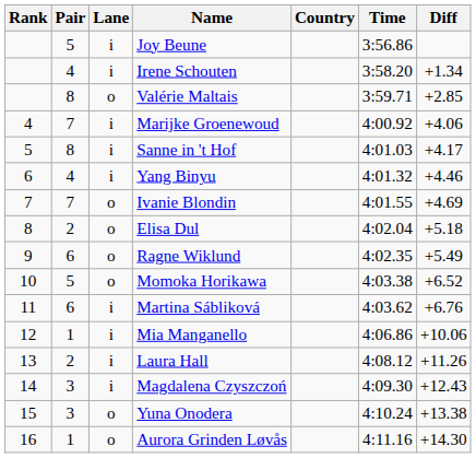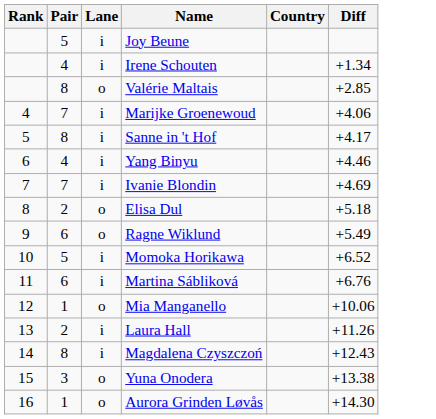 <table class="wikitable sortable" style="text-align:center">
 <tr>
 <th>Rank</th>
 <th>Pair</th>
 <th>Lane</th>
 <th>Name</th>
 <th>Country</th>
-<th>Time</th>
 <th>Diff</th>
 </tr>
 <tr>
 <td></td>
 <td>5</td>
 <td>i</td>
 <td align=left><a href='#'>Joy Beune</a></td>
 <td align=left></td>
-<td>3:56.86</td>
 <td></td>
 </tr>
 <tr>
 <td></td>
 <td>4</td>
 <td>i</td>
 <td align=left><a href='#'>Irene Schouten</a></td>
 <td align=left></td>
-<td>3:58.20</td>
 <td>+1.34</td>
 </tr>
 <tr>
 <td></td>
 <td>8</td>
 <td>o</td>
 <td align=left><a href='#'>Valérie Maltais</a></td>
 <td align=left></td>
-<td>3:59.71</td>
 <td>+2.85</td>
 </tr>
 <tr>
 <td>4</td>
 <td>7</td>
 <td>i</td>
 <td align=left><a href='#'>Marijke Groenewoud</a></td>
 <td align=left></td>
-<td>4:00.92</td>
 <td>+4.06</td>
 </tr>
 <tr>
 <td>5</td>
 <td>8</td>
 <td>i</td>
 <td align=left><a href='#'>Sanne in 't Hof</a></td>
 <td align=left></td>
-<td>4:01.03</td>
 <td>+4.17</td>
 </tr>
 <tr>
 <td>6</td>
 <td>4</td>
 <td>i</td>
 <td align=left><a href='#'>Yang Binyu</a></td>
 <td align=left></td>
-<td>4:01.32</td>
 <td>+4.46</td>
 </tr>
 <tr>
 <td>7</td>
 <td>7</td>
-<td>o</td>
+<td>i</td>
 <td align=left><a href='#'>Ivanie Blondin</a></td>
 <td align=left></td>
-<td>4:01.55</td>
 <td>+4.69</td>
 </tr>
 <tr>
 <td>8</td>
 <td>2</td>
 <td>o</td>
 <td align=left><a href='#'>Elisa Dul</a></td>
 <td align=left></td>
-<td>4:02.04</td>
 <td>+5.18</td>
 </tr>
 <tr>
 <td>9</td>
 <td>6</td>
 <td>o</td>
 <td align=left><a href='#'>Ragne Wiklund</a></td>
 <td align=left></td>
-<td>4:02.35</td>
 <td>+5.49</td>
 </tr>
 <tr>
 <td>10</td>
 <td>5</td>
-<td>o</td>
+<td>i</td>
 <td align=left><a href='#'>Momoka Horikawa</a></td>
 <td align=left></td>
-<td>4:03.38</td>
 <td>+6.52</td>
 </tr>
 <tr>
 <td>11</td>
 <td>6</td>
 <td>i</td>
 <td align=left><a href='#'>Martina Sábliková</a></td>
 <td align=left></td>
-<td>4:03.62</td>
 <td>+6.76</td>
 </tr>
 <tr>
 <td>12</td>
 <td>1</td>
-<td>i</td>
+<td>o</td>
 <td align=left><a href='#'>Mia Manganello</a></td>
 <td align=left></td>
-<td>4:06.86</td>
 <td>+10.06</td>
 </tr>
 <tr>
 <td>13</td>
 <td>2</td>
 <td>i</td>
 <td align=left><a href='#'>Laura Hall</a></td>
 <td align=left></td>
-<td>4:08.12</td>
 <td>+11.26</td>
 </tr>
 <tr>
 <td>14</td>
-<td>3</td>
+<td>8</td>
 <td>i</td>
 <td align=left><a href='#'>Magdalena Czyszczoń</a></td>
 <td align=left></td>
-<td>4:09.30</td>
 <td>+12.43</td>
 </tr>
 <tr>
 <td>15</td>
 <td>3</td>
 <td>o</td>
 <td align=left><a href='#'>Yuna Onodera</a></td>
 <td align=left></td>
-<td>4:10.24</td>
 <td>+13.38</td>
 </tr>
 <tr>
 <td>16</td>
 <td>1</td>
 <td>o</td>
 <td align=left><a href='#'>Aurora Grinden Løvås</a></td>
 <td align=left></td>
-<td>4:11.16</td>
 <td>+14.30</td>
 </tr>
 </table>
